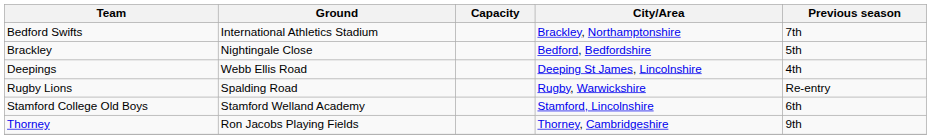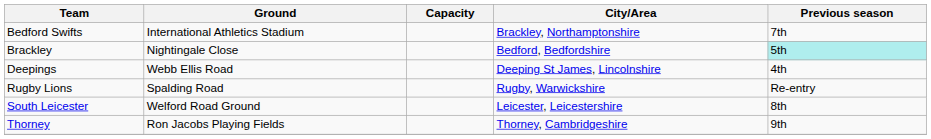 <table class="wikitable sortable" width=100%>
 <tr>
 <th>Team</th>
 <th>Ground</th>
 <th>Capacity</th>
 <th>City/Area</th>
 <th>Previous season</th>
 </tr>
 <tr>
 <td>Bedford Swifts</td>
 <td>International Athletics Stadium</td>
 <td></td>
 <td><a href='#'>Brackley</a>, <a href='#'>Northamptonshire</a></td>
 <td>7th</td>
 </tr>
 <tr>
 <td>Brackley</td>
 <td>Nightingale Close</td>
 <td></td>
 <td><a href='#'>Bedford</a>, <a href='#'>Bedfordshire</a></td>
-<td>5th</td>
+<td style="background: paleturquoise;">5th</td>
 </tr>
 <tr>
 <td>Deepings</td>
 <td>Webb Ellis Road</td>
 <td></td>
 <td><a href='#'>Deeping St James</a>, <a href='#'>Lincolnshire</a></td>
 <td>4th</td>
 </tr>
 <tr>
 <td>Rugby Lions</td>
 <td>Spalding Road</td>
 <td></td>
 <td><a href='#'>Rugby</a>, <a href='#'>Warwickshire</a></td>
 <td>Re-entry</td>
 </tr>
 <tr>
-<td>Stamford College Old Boys</td>
-<td>Stamford Welland Academy</td>
+<td><a href='#'>South Leicester</a></td>
+<td>Welford Road Ground</td>
 <td></td>
-<td><a href='#'>Stamford, Lincolnshire</a></td>
-<td>6th</td>
+<td><a href='#'>Leicester</a>, <a href='#'>Leicestershire</a></td>
+<td>8th</td>
 </tr>
 <tr>
 <td><a href='#'>Thorney</a></td>
 <td>Ron Jacobs Playing Fields</td>
 <td></td>
 <td><a href='#'>Thorney</a>, <a href='#'>Cambridgeshire</a></td>
 <td>9th</td>
 </tr>
 <tr>
 </tr>
 </table>
